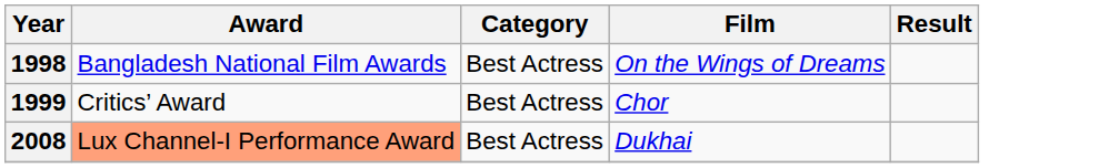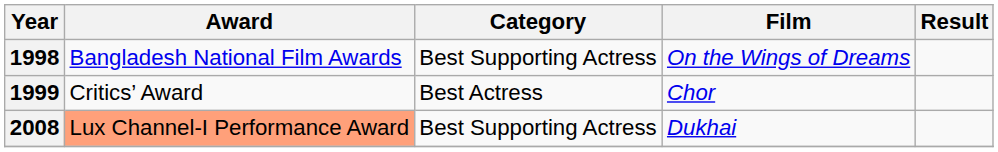 <table class="wikitable plainrowheaders sortable">
 <tr>
 <th scope="col">Year</th>
 <th scope="col">Award</th>
 <th scope="col">Category</th>
 <th scope="col">Film</th>
 <th scope="col">Result</th>
 </tr>
 <tr>
 <th scope="row">1998</th>
 <td><a href='#'>Bangladesh National Film Awards</a></td>
-<td>Best Actress</td>
+<td>Best Supporting Actress</td>
 <td><em><a href='#'>On the Wings of Dreams</a></em></td>
 <td></td>
 </tr>
 <tr>
 <th scope="row">1999</th>
 <td>Critics’ Award</td>
 <td>Best Actress</td>
 <td><em><a href='#'>Chor</a></em></td>
 <td></td>
 </tr>
 <tr>
 <th scope="row">2008</th>
 <td style="background: lightsalmon;">Lux Channel-I Performance Award</td>
-<td>Best Actress</td>
+<td>Best Supporting Actress</td>
 <td><em><a href='#'>Dukhai</a></em></td>
 <td></td>
 </tr>
 <tr>
 </tr>
 </table>
